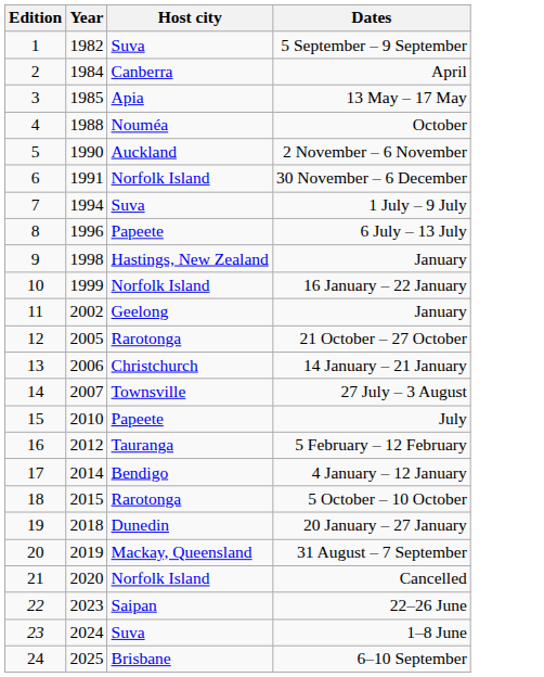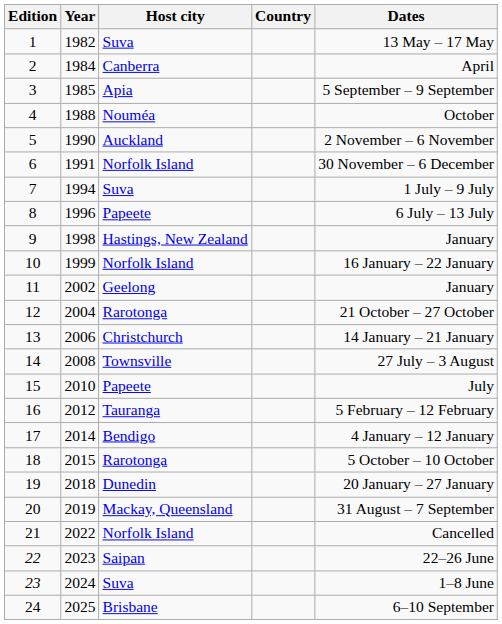 <table class="wikitable">
 <tr>
 <th>Edition</th>
 <th>Year</th>
 <th>Host city</th>
+<th>Country</th>
 <th>Dates</th>
 </tr>
 <tr>
 <td align=center>1</td>
 <td align=center>1982</td>
 <td><a href='#'>Suva</a></td>
-<td align="right">5 September – 9 September    </td>
+<td></td>
+<td align="right">13 May – 17 May    </td>
 </tr>
 <tr>
 <td align=center>2</td>
 <td align=center>1984</td>
 <td><a href='#'>Canberra</a></td>
+<td></td>
 <td align="right">April    </td>
 </tr>
 <tr>
 <td align=center>3</td>
 <td align=center>1985</td>
 <td><a href='#'>Apia</a></td>
-<td align="right">13 May – 17 May    </td>
+<td></td>
+<td align="right">5 September – 9 September    </td>
 </tr>
 <tr>
 <td align=center>4</td>
 <td align=center>1988</td>
 <td><a href='#'>Nouméa</a></td>
+<td></td>
 <td align="right">October   </td>
 </tr>
 <tr>
 <td align=center>5</td>
 <td align=center>1990</td>
 <td><a href='#'>Auckland</a></td>
+<td></td>
 <td align="right">2 November – 6 November    </td>
 </tr>
 <tr>
 <td align=center>6</td>
 <td align=center>1991</td>
 <td><a href='#'>Norfolk Island</a></td>
+<td></td>
 <td align="right">30 November – 6 December    </td>
 </tr>
 <tr>
 <td align=center>7</td>
 <td align=center>1994</td>
 <td><a href='#'>Suva</a></td>
+<td></td>
 <td align="right">1 July – 9 July    </td>
 </tr>
 <tr>
 <td align=center>8</td>
 <td align=center>1996</td>
 <td><a href='#'>Papeete</a></td>
+<td></td>
 <td align="right">6 July – 13 July    </td>
 </tr>
 <tr>
 <td align=center>9</td>
 <td align=center>1998</td>
 <td><a href='#'>Hastings, New Zealand</a></td>
+<td></td>
 <td align="right">January    </td>
 </tr>
 <tr>
 <td align=center>10</td>
 <td align=center>1999</td>
 <td><a href='#'>Norfolk Island</a></td>
+<td></td>
 <td align="right">16 January – 22 January    </td>
 </tr>
 <tr>
 <td align=center>11</td>
 <td align=center>2002</td>
 <td><a href='#'>Geelong</a></td>
+<td></td>
 <td align="right">January    </td>
 </tr>
 <tr>
 <td align=center>12</td>
-<td align=center>2005</td>
+<td align=center>2004</td>
 <td><a href='#'>Rarotonga</a></td>
+<td></td>
 <td align="right">21 October – 27 October    </td>
 </tr>
 <tr>
 <td align=center>13</td>
 <td align=center>2006</td>
 <td><a href='#'>Christchurch</a></td>
+<td></td>
 <td align="right">14 January – 21 January    </td>
 </tr>
 <tr>
 <td align=center>14</td>
-<td align=center>2007</td>
+<td align=center>2008</td>
 <td><a href='#'>Townsville</a></td>
+<td></td>
 <td align="right">27 July – 3 August    </td>
 </tr>
 <tr>
 <td align=center>15</td>
 <td align=center>2010</td>
 <td><a href='#'>Papeete</a></td>
+<td></td>
 <td align="right">July    </td>
 </tr>
 <tr>
 <td align=center>16</td>
 <td align=center>2012</td>
 <td><a href='#'>Tauranga</a></td>
+<td></td>
 <td align="right">5 February – 12 February    </td>
 </tr>
 <tr>
 <td align=center>17</td>
 <td align=center>2014</td>
 <td><a href='#'>Bendigo</a></td>
+<td></td>
 <td align="right">4 January – 12 January    </td>
 </tr>
 <tr>
 <td align=center>18</td>
 <td align=center>2015</td>
 <td><a href='#'>Rarotonga</a></td>
+<td></td>
 <td align="right">5 October – 10 October    </td>
 </tr>
 <tr>
 <td align=center>19</td>
 <td align=center>2018</td>
 <td><a href='#'>Dunedin</a></td>
+<td></td>
 <td align="right">20 January – 27 January     </td>
 </tr>
 <tr>
 <td align=center>20</td>
 <td align=center>2019</td>
 <td><a href='#'>Mackay, Queensland</a></td>
+<td></td>
 <td align="right">31 August – 7 September   </td>
 </tr>
 <tr>
 <td align=center>21</td>
-<td align=center>2020</td>
+<td align=center>2022</td>
 <td><a href='#'>Norfolk Island</a></td>
+<td></td>
 <td align="right">Cancelled     </td>
 </tr>
 <tr>
 <td align=center><em>22</em></td>
 <td>2023</td>
 <td><a href='#'>Saipan</a></td>
+<td></td>
 <td align="right">22–26 June</td>
 </tr>
 <tr>
 <td align=center><em>23</em></td>
 <td>2024</td>
 <td><a href='#'>Suva</a></td>
+<td></td>
 <td align="right">1–8 June</td>
 </tr>
 <tr>
 <td align=center>24</td>
 <td>2025</td>
 <td><a href='#'>Brisbane</a></td>
+<td></td>
 <td align="right">6–10 September</td>
 </tr>
 </table>
